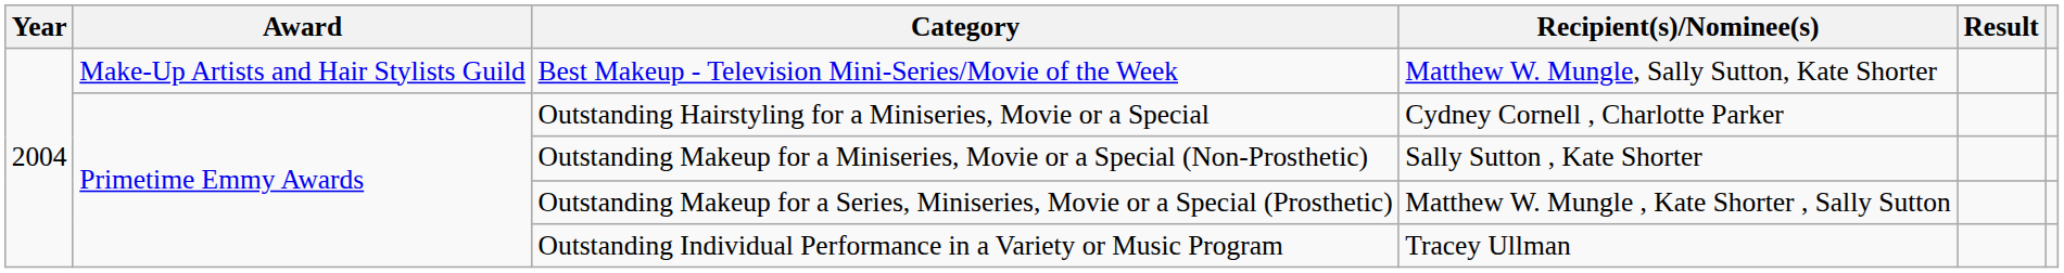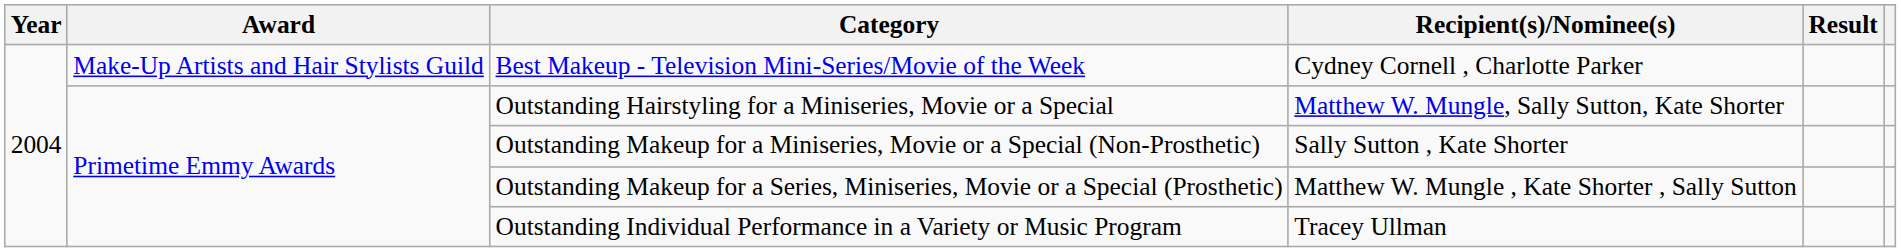 <table class="wikitable sortable">
 <tr>
 <th>Year</th>
 <th>Award</th>
 <th>Category</th>
 <th>Recipient(s)/Nominee(s)</th>
 <th>Result</th>
 <th></th>
 </tr>
 <tr>
 <td rowspan=5>2004</td>
 <td><a href='#'>Make-Up Artists and Hair Stylists Guild</a></td>
 <td><a href='#'>Best Makeup - Television Mini-Series/Movie of the Week</a></td>
-<td><a href='#'>Matthew W. Mungle</a>, Sally Sutton, Kate Shorter</td>
+<td>Cydney Cornell , Charlotte Parker </td>
 <td></td>
 <td></td>
 </tr>
 <tr>
 <td rowspan=4><a href='#'>Primetime Emmy Awards</a></td>
 <td>Outstanding Hairstyling for a Miniseries, Movie or a Special</td>
-<td>Cydney Cornell , Charlotte Parker </td>
+<td><a href='#'>Matthew W. Mungle</a>, Sally Sutton, Kate Shorter</td>
 <td></td>
 <td></td>
 </tr>
 <tr>
 <td>Outstanding Makeup for a Miniseries, Movie or a Special (Non-Prosthetic)</td>
 <td>Sally Sutton , Kate Shorter </td>
 <td></td>
 <td></td>
 </tr>
 <tr>
 <td>Outstanding Makeup for a Series, Miniseries, Movie or a Special (Prosthetic)</td>
 <td>Matthew W. Mungle , Kate Shorter , Sally Sutton </td>
 <td></td>
 <td></td>
 </tr>
 <tr>
 <td>Outstanding Individual Performance in a Variety or Music Program</td>
 <td>Tracey Ullman</td>
 <td></td>
 <td></td>
 </tr>
 </table>
